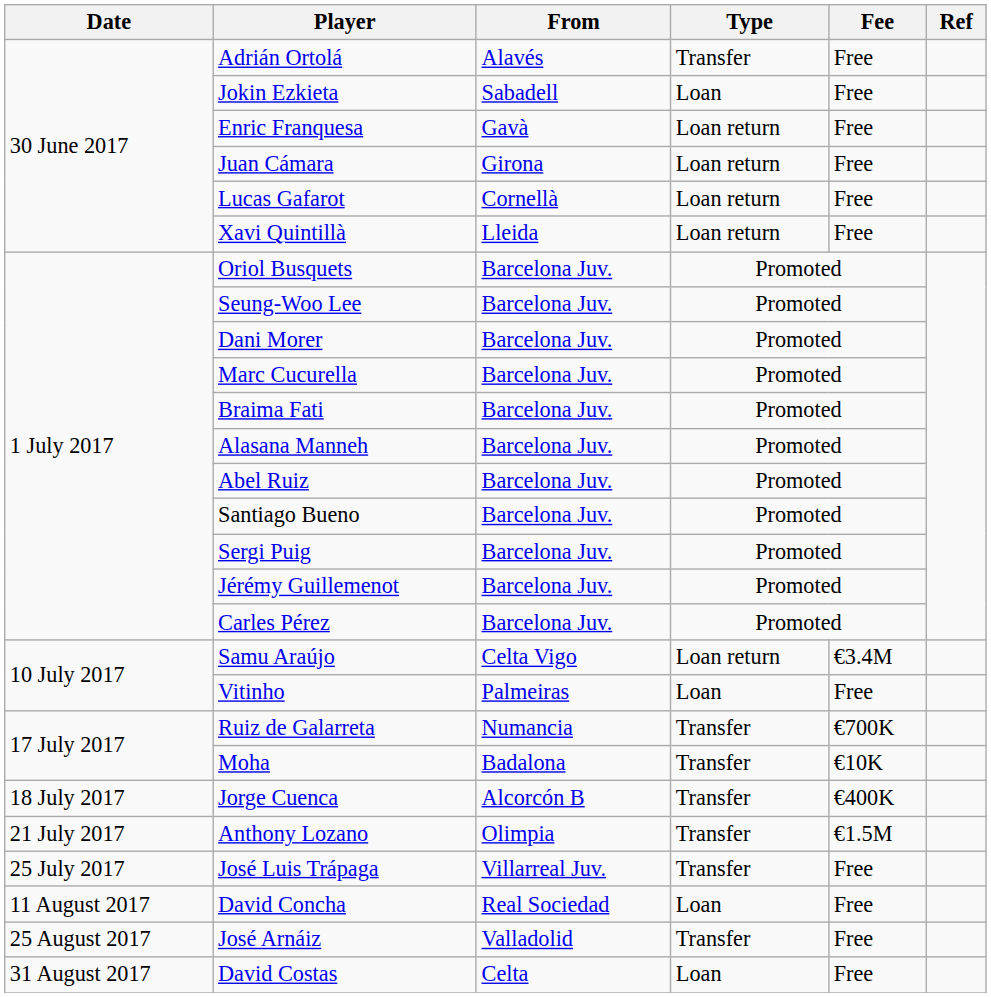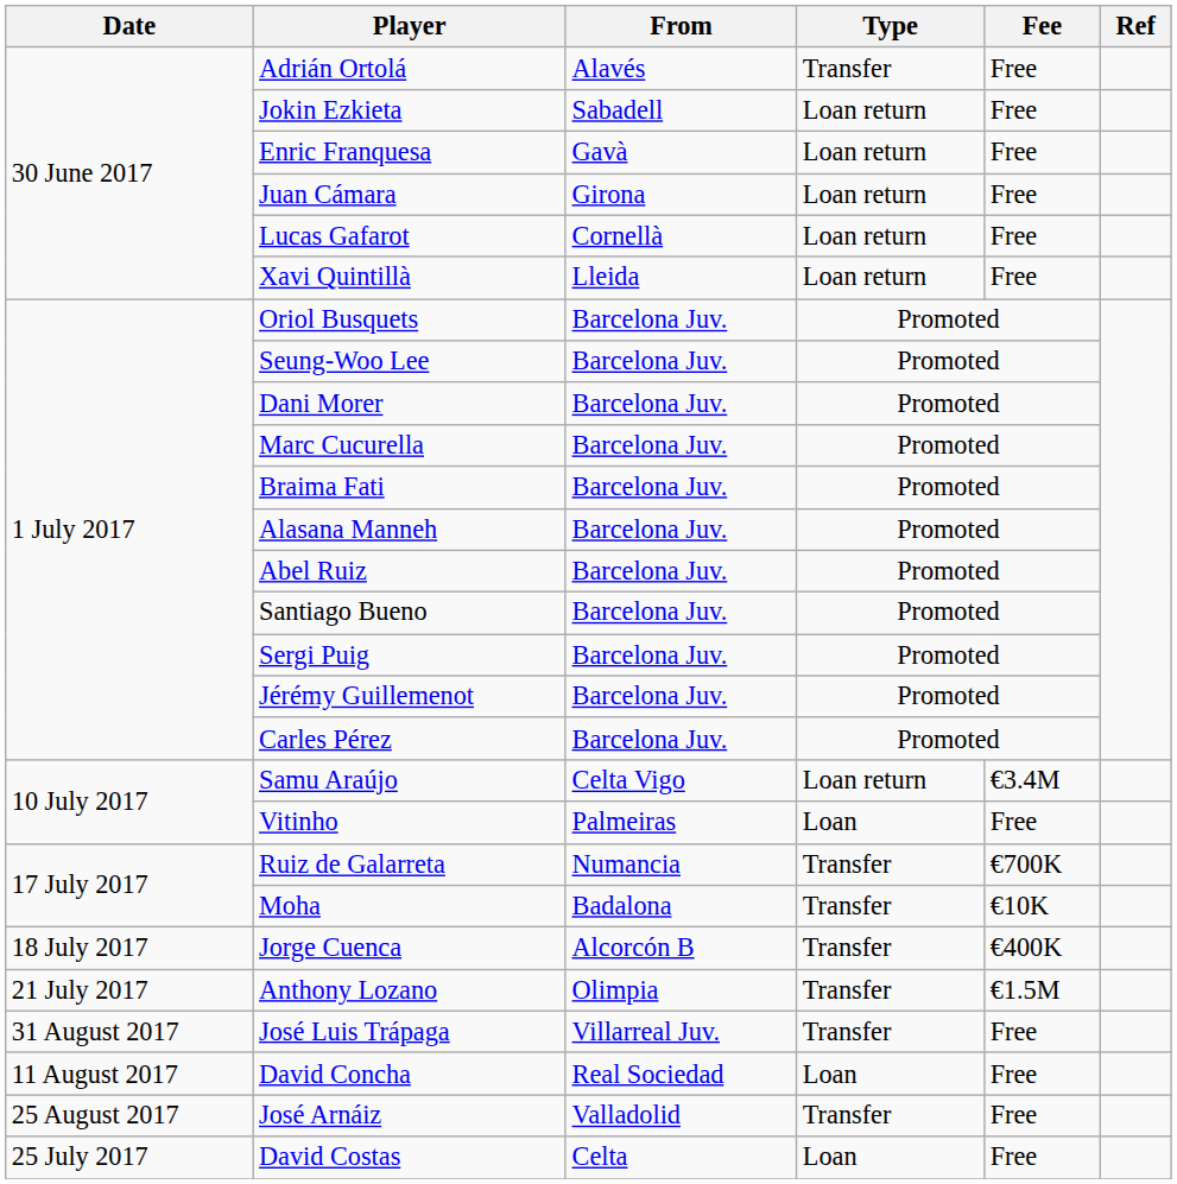 <table class="wikitable" style="width:80%;">
 <tr>
 <th>Date</th>
 <th>Player</th>
 <th>From</th>
 <th>Type</th>
 <th>Fee</th>
 <th>Ref</th>
 </tr>
 <tr>
 <td rowspan="6">30 June 2017</td>
 <td> <a href='#'>Adrián Ortolá</a></td>
 <td> <a href='#'>Alavés</a></td>
 <td>Transfer</td>
 <td>Free</td>
 <td></td>
 </tr>
 <tr>
 <td> <a href='#'>Jokin Ezkieta</a></td>
 <td> <a href='#'>Sabadell</a></td>
-<td>Loan</td>
+<td>Loan return</td>
 <td>Free</td>
 <td></td>
 </tr>
 <tr>
 <td> <a href='#'>Enric Franquesa</a></td>
 <td> <a href='#'>Gavà</a></td>
 <td>Loan return</td>
 <td>Free</td>
 <td></td>
 </tr>
 <tr>
 <td> <a href='#'>Juan Cámara</a></td>
 <td> <a href='#'>Girona</a></td>
 <td>Loan return</td>
 <td>Free</td>
 <td></td>
 </tr>
 <tr>
 <td> <a href='#'>Lucas Gafarot</a></td>
 <td> <a href='#'>Cornellà</a></td>
 <td>Loan return</td>
 <td>Free</td>
 <td></td>
 </tr>
 <tr>
 <td> <a href='#'>Xavi Quintillà</a></td>
 <td> <a href='#'>Lleida</a></td>
 <td>Loan return</td>
 <td>Free</td>
 <td></td>
 </tr>
 <tr>
 <td rowspan="11">1 July 2017</td>
 <td> <a href='#'>Oriol Busquets</a></td>
 <td> <a href='#'>Barcelona Juv.</a></td>
 <td colspan="2" style="text-align:center;">Promoted</td>
 <td rowspan="11"></td>
 </tr>
 <tr>
 <td> <a href='#'>Seung-Woo Lee</a></td>
 <td> <a href='#'>Barcelona Juv.</a></td>
 <td colspan="2" style="text-align:center;">Promoted</td>
 </tr>
 <tr>
 <td> <a href='#'>Dani Morer</a></td>
 <td> <a href='#'>Barcelona Juv.</a></td>
 <td colspan="2" style="text-align:center;">Promoted</td>
 </tr>
 <tr>
 <td> <a href='#'>Marc Cucurella</a></td>
 <td> <a href='#'>Barcelona Juv.</a></td>
 <td colspan="2" style="text-align:center;">Promoted</td>
 </tr>
 <tr>
 <td> <a href='#'>Braima Fati</a></td>
 <td> <a href='#'>Barcelona Juv.</a></td>
 <td colspan="2" style="text-align:center;">Promoted</td>
 </tr>
 <tr>
 <td> <a href='#'>Alasana Manneh</a></td>
 <td> <a href='#'>Barcelona Juv.</a></td>
 <td colspan="2" style="text-align:center;">Promoted</td>
 </tr>
 <tr>
 <td> <a href='#'>Abel Ruiz</a></td>
 <td> <a href='#'>Barcelona Juv.</a></td>
 <td colspan="2" style="text-align:center;">Promoted</td>
 </tr>
 <tr>
 <td> Santiago Bueno</td>
 <td> <a href='#'>Barcelona Juv.</a></td>
 <td colspan="2" style="text-align:center;">Promoted</td>
 </tr>
 <tr>
 <td> <a href='#'>Sergi Puig</a></td>
 <td> <a href='#'>Barcelona Juv.</a></td>
 <td colspan="2" style="text-align:center;">Promoted</td>
 </tr>
 <tr>
 <td> <a href='#'>Jérémy Guillemenot</a></td>
 <td> <a href='#'>Barcelona Juv.</a></td>
 <td colspan="2" style="text-align:center;">Promoted</td>
 </tr>
 <tr>
 <td> <a href='#'>Carles Pérez</a></td>
 <td> <a href='#'>Barcelona Juv.</a></td>
 <td colspan="2" style="text-align:center;">Promoted</td>
 </tr>
 <tr>
 <td rowspan="2">10 July 2017</td>
 <td> <a href='#'>Samu Araújo</a></td>
 <td> <a href='#'>Celta Vigo</a></td>
 <td>Loan return</td>
 <td>€3.4M</td>
 <td></td>
 </tr>
 <tr>
 <td> <a href='#'>Vitinho</a></td>
 <td> <a href='#'>Palmeiras</a></td>
 <td>Loan</td>
 <td>Free</td>
 <td></td>
 </tr>
 <tr>
 <td rowspan="2">17 July 2017</td>
 <td> <a href='#'>Ruiz de Galarreta</a></td>
 <td> <a href='#'>Numancia</a></td>
 <td>Transfer</td>
 <td>€700K</td>
 <td></td>
 </tr>
 <tr>
 <td> <a href='#'>Moha</a></td>
 <td> <a href='#'>Badalona</a></td>
 <td>Transfer</td>
 <td>€10K</td>
 <td></td>
 </tr>
 <tr>
 <td>18 July 2017</td>
 <td> <a href='#'>Jorge Cuenca</a></td>
 <td> <a href='#'>Alcorcón B</a></td>
 <td>Transfer</td>
 <td>€400K</td>
 <td></td>
 </tr>
 <tr>
 <td>21 July 2017</td>
 <td> <a href='#'>Anthony Lozano</a></td>
 <td> <a href='#'>Olimpia</a></td>
 <td>Transfer</td>
 <td>€1.5M</td>
 <td></td>
 </tr>
 <tr>
-<td>25 July 2017</td>
+<td>31 August 2017</td>
 <td> <a href='#'>José Luis Trápaga</a></td>
 <td> <a href='#'>Villarreal Juv.</a></td>
 <td>Transfer</td>
 <td>Free</td>
 <td></td>
 </tr>
 <tr>
 <td>11 August 2017</td>
 <td> <a href='#'>David Concha</a></td>
 <td> <a href='#'>Real Sociedad</a></td>
 <td>Loan</td>
 <td>Free</td>
 <td></td>
 </tr>
 <tr>
 <td>25 August 2017</td>
 <td> <a href='#'>José Arnáiz</a></td>
 <td> <a href='#'>Valladolid</a></td>
 <td>Transfer</td>
 <td>Free</td>
 <td></td>
 </tr>
 <tr>
-<td>31 August 2017</td>
+<td>25 July 2017</td>
 <td> <a href='#'>David Costas</a></td>
 <td> <a href='#'>Celta</a></td>
 <td>Loan</td>
 <td>Free</td>
 <td></td>
 </tr>
 </table>
